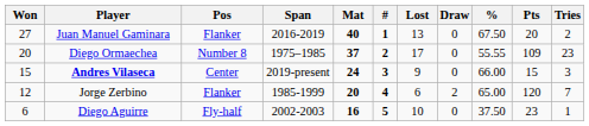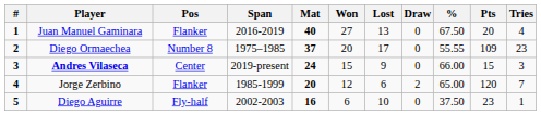 <table class="wikitable" style="font-size:100%; text-align:center;">
 <tr>
-<th style="width:45px;">Won</th>
+<th style="width:25px;">#</th>
 <th style="width:172px;">Player</th>
 <th style="width:100px;">Pos</th>
 <th style="width:85px;">Span</th>
 <th style="width:45px;">Mat</th>
-<th style="width:25px;">#</th>
+<th style="width:45px;">Won</th>
 <th style="width:45px;">Lost</th>
 <th style="width:35px;">Draw</th>
 <th style="width:45px;">%</th>
 <th style="width:45px;">Pts</th>
 <th style="width:35px;">Tries</th>
 </tr>
 <tr>
-<td>27</td>
+<td><strong>1</strong></td>
 <td><a href='#'>Juan Manuel Gaminara</a></td>
 <td><a href='#'>Flanker</a></td>
 <td>2016-2019</td>
 <td><strong>40</strong></td>
-<td><strong>1</strong></td>
+<td>27</td>
 <td>13</td>
 <td>0</td>
 <td>67.50</td>
 <td>20</td>
-<td>2</td>
+<td>4</td>
 </tr>
 <tr>
-<td>20</td>
+<td><strong>2</strong></td>
 <td><a href='#'>Diego Ormaechea</a></td>
 <td><a href='#'>Number 8</a></td>
 <td>1975–1985</td>
 <td><strong>37</strong></td>
-<td><strong>2</strong></td>
+<td>20</td>
 <td>17</td>
 <td>0</td>
 <td>55.55</td>
 <td>109</td>
 <td>23</td>
 </tr>
 <tr>
-<td>15</td>
+<td><strong>3</strong></td>
 <td><strong><a href='#'>Andres Vilaseca</a></strong></td>
 <td><a href='#'>Center</a></td>
 <td>2019-present</td>
 <td><strong>24</strong></td>
-<td><strong>3</strong></td>
+<td>15</td>
 <td>9</td>
 <td>0</td>
 <td>66.00</td>
 <td>15</td>
 <td>3</td>
 </tr>
 <tr>
-<td>12</td>
+<td><strong>4</strong></td>
 <td>Jorge Zerbino</td>
 <td><a href='#'>Flanker</a></td>
 <td>1985-1999</td>
 <td><strong>20</strong></td>
-<td><strong>4</strong></td>
+<td>12</td>
 <td>6</td>
 <td>2</td>
 <td>65.00</td>
 <td>120</td>
 <td>7</td>
 </tr>
 <tr>
-<td>6</td>
+<td><strong>5</strong></td>
 <td><a href='#'>Diego Aguirre</a></td>
 <td><a href='#'>Fly-half</a></td>
 <td>2002-2003</td>
 <td><strong>16</strong></td>
-<td><strong>5</strong></td>
+<td>6</td>
 <td>10</td>
 <td>0</td>
 <td>37.50</td>
 <td>23</td>
 <td>1</td>
 </tr>
 </table>
